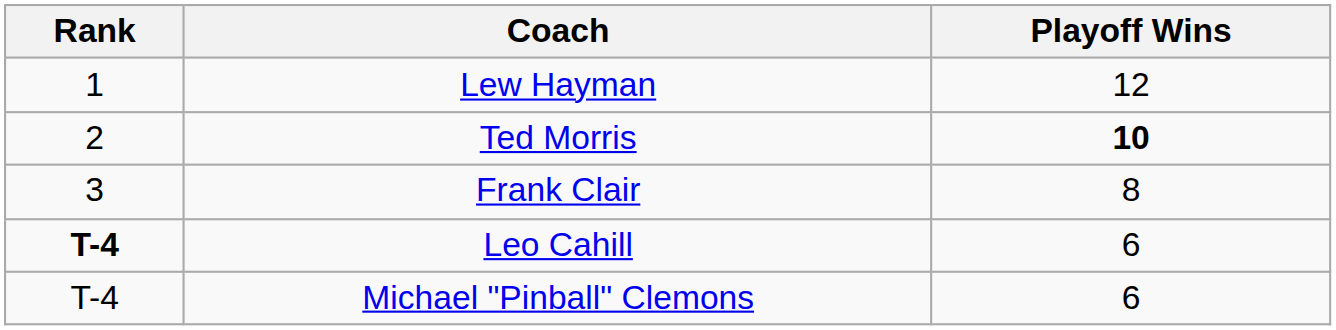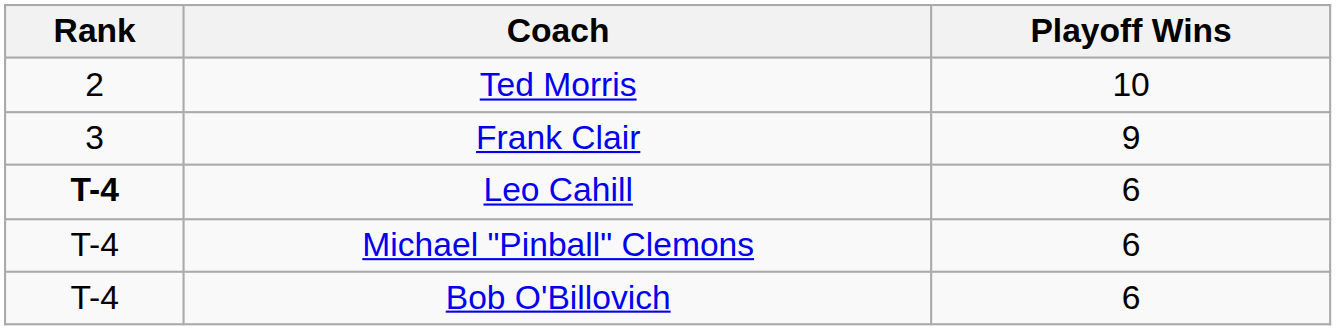 <table class="wikitable" style="width:50%; text-align:center;">
 <tr>
 <th>Rank</th>
 <th>Coach</th>
 <th>Playoff Wins</th>
 </tr>
 <tr>
-<td>1</td>
-<td><a href='#'>Lew Hayman</a></td>
-<td>12</td>
-</tr>
-<tr>
 <td>2</td>
 <td><a href='#'>Ted Morris</a></td>
-<td><strong>10</strong></td>
+<td>10</td>
 </tr>
 <tr>
 <td>3</td>
 <td><a href='#'>Frank Clair</a></td>
-<td>8</td>
+<td>9</td>
 </tr>
 <tr>
 <td><strong>T-4</strong></td>
 <td><a href='#'>Leo Cahill</a></td>
 <td>6</td>
 </tr>
 <tr>
 <td>T-4</td>
 <td><a href='#'>Michael "Pinball" Clemons</a></td>
 <td>6</td>
 </tr>
+<tr>
+<td>T-4</td>
+<td><a href='#'>Bob O'Billovich</a></td>
+<td>6</td>
+</tr>
 </table>
